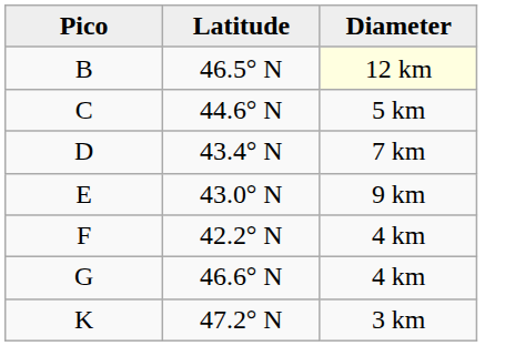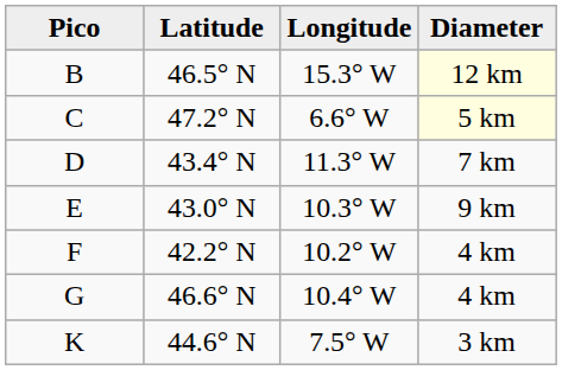 <table class="wikitable">
 <tr>
 <th width="25%" style="background:#eeeeee;">Pico</th>
 <th width="25%" style="background:#eeeeee;">Latitude</th>
+<th width="25%" style="background:#eeeeee;">Longitude</th>
 <th width="25%" style="background:#eeeeee;">Diameter</th>
 </tr>
 <tr>
 <td align="center">B</td>
 <td align="center">46.5° N</td>
+<td align="center">15.3° W</td>
 <td align="center" style="background: lightyellow;">12 km</td>
 </tr>
 <tr>
 <td align="center">C</td>
-<td align="center">44.6° N</td>
-<td align="center">5 km</td>
+<td align="center">47.2° N</td>
+<td align="center">6.6° W</td>
+<td align="center" style="background: lightyellow;">5 km</td>
 </tr>
 <tr>
 <td align="center">D</td>
 <td align="center">43.4° N</td>
+<td align="center">11.3° W</td>
 <td align="center">7 km</td>
 </tr>
 <tr>
 <td align="center">E</td>
 <td align="center">43.0° N</td>
+<td align="center">10.3° W</td>
 <td align="center">9 km</td>
 </tr>
 <tr>
 <td align="center">F</td>
 <td align="center">42.2° N</td>
+<td align="center">10.2° W</td>
 <td align="center">4 km</td>
 </tr>
 <tr>
 <td align="center">G</td>
 <td align="center">46.6° N</td>
+<td align="center">10.4° W</td>
 <td align="center">4 km</td>
 </tr>
 <tr>
 <td align="center">K</td>
-<td align="center">47.2° N</td>
+<td align="center">44.6° N</td>
+<td align="center">7.5° W</td>
 <td align="center">3 km</td>
 </tr>
 </table>
